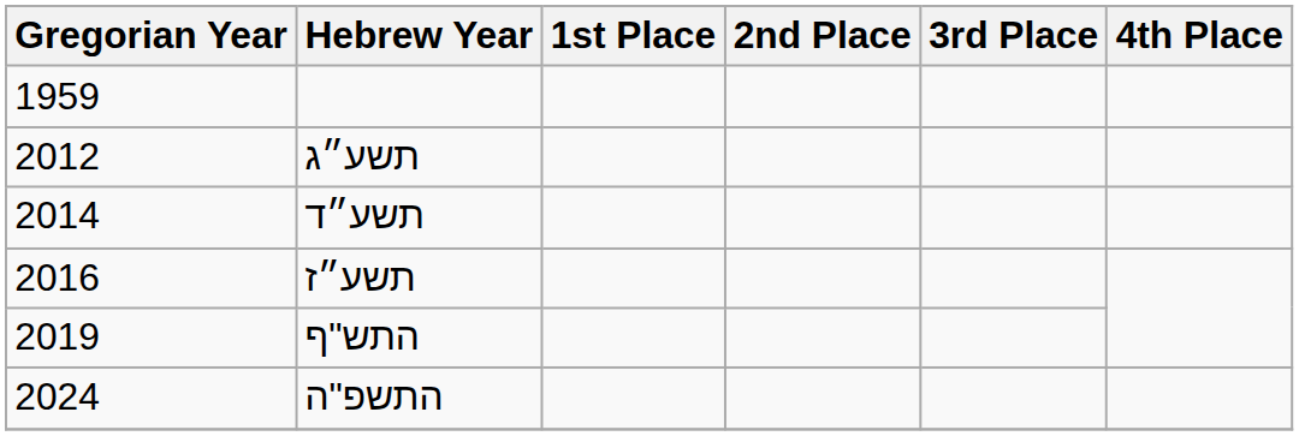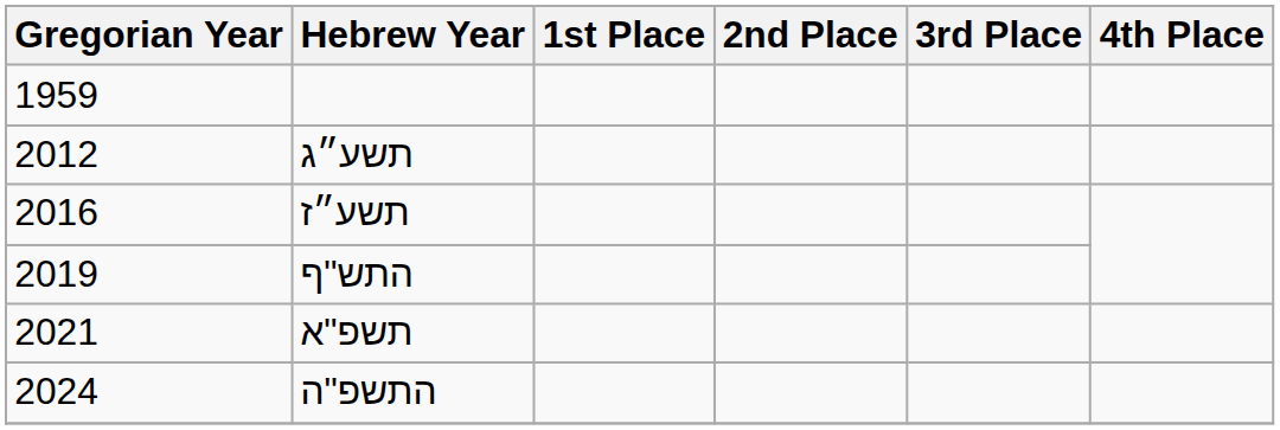 <table class="wikitable">
 <tr>
 <th>Gregorian Year</th>
 <th>Hebrew Year</th>
 <th>1st Place</th>
 <th>2nd Place</th>
 <th>3rd Place</th>
 <th>4th Place</th>
 </tr>
 <tr>
 <td>1959</td>
 <td></td>
 <td></td>
 <td></td>
 <td></td>
 </tr>
 <tr>
 <td>2012</td>
 <td>תשע״ג</td>
 <td></td>
 <td></td>
 <td></td>
 <td></td>
 </tr>
 <tr>
-<td>2014</td>
-<td>תשע״ד</td>
-<td></td>
-<td></td>
-<td></td>
-<td></td>
-</tr>
-<tr>
 <td>2016</td>
 <td>תשע״ז</td>
 <td><br></td>
 <td></td>
 <td></td>
 </tr>
 <tr>
 <td>2019</td>
 <td>התש"ף</td>
+<td></td>
+<td></td>
+<td></td>
+</tr>
+<tr>
+<td>2021</td>
+<td>תשפ"א</td>
+<td></td>
 <td></td>
 <td></td>
 <td></td>
 </tr>
 <tr>
 <td>2024</td>
 <td>התשפ"ה</td>
 <td></td>
 <td></td>
 <td></td>
 <td></td>
 </tr>
 <tr>
 </tr>
 </table>
